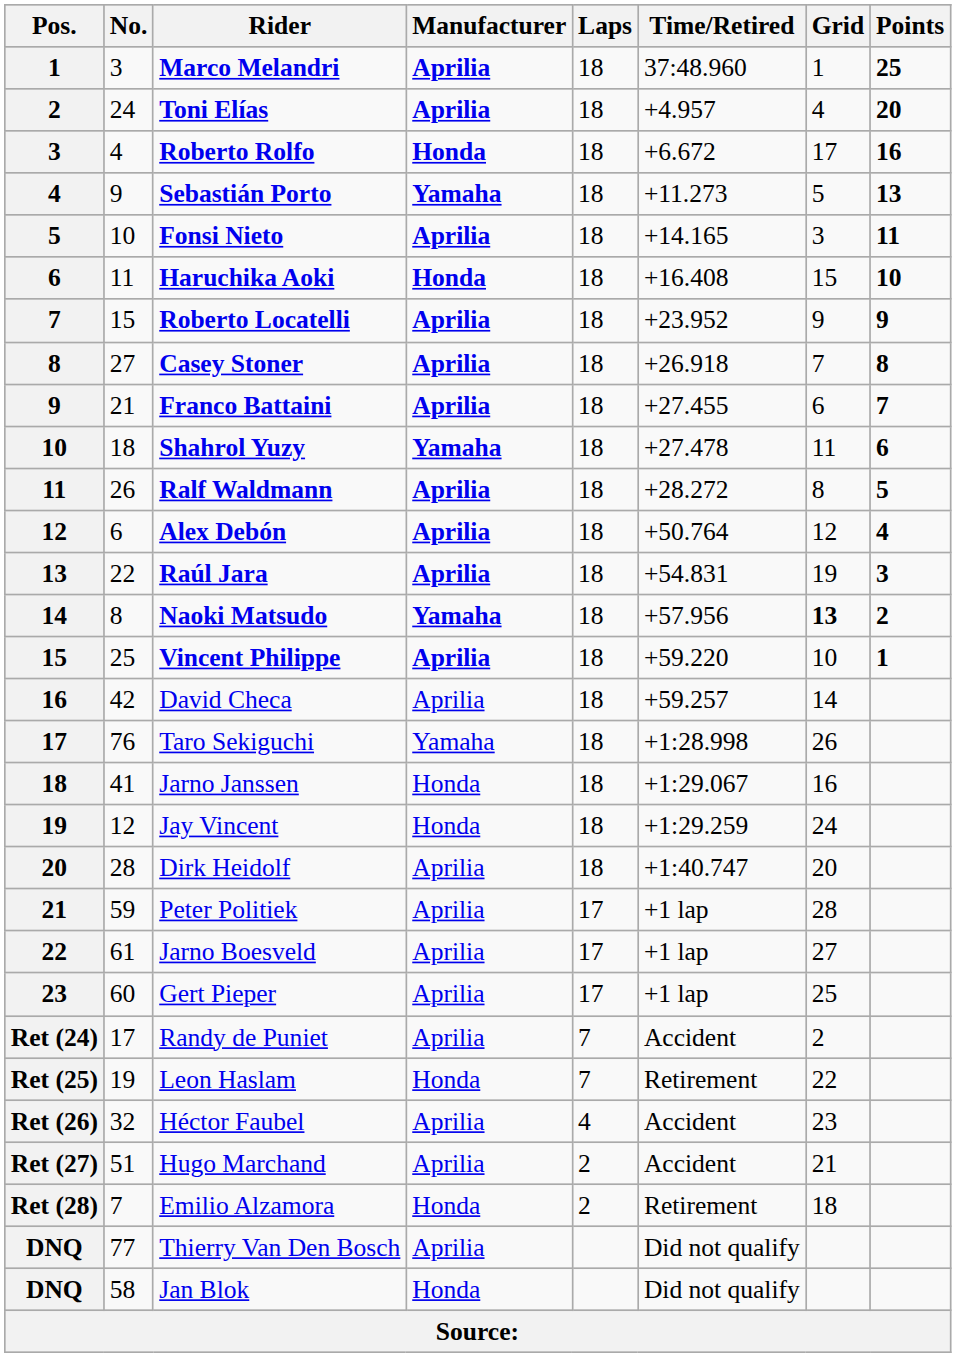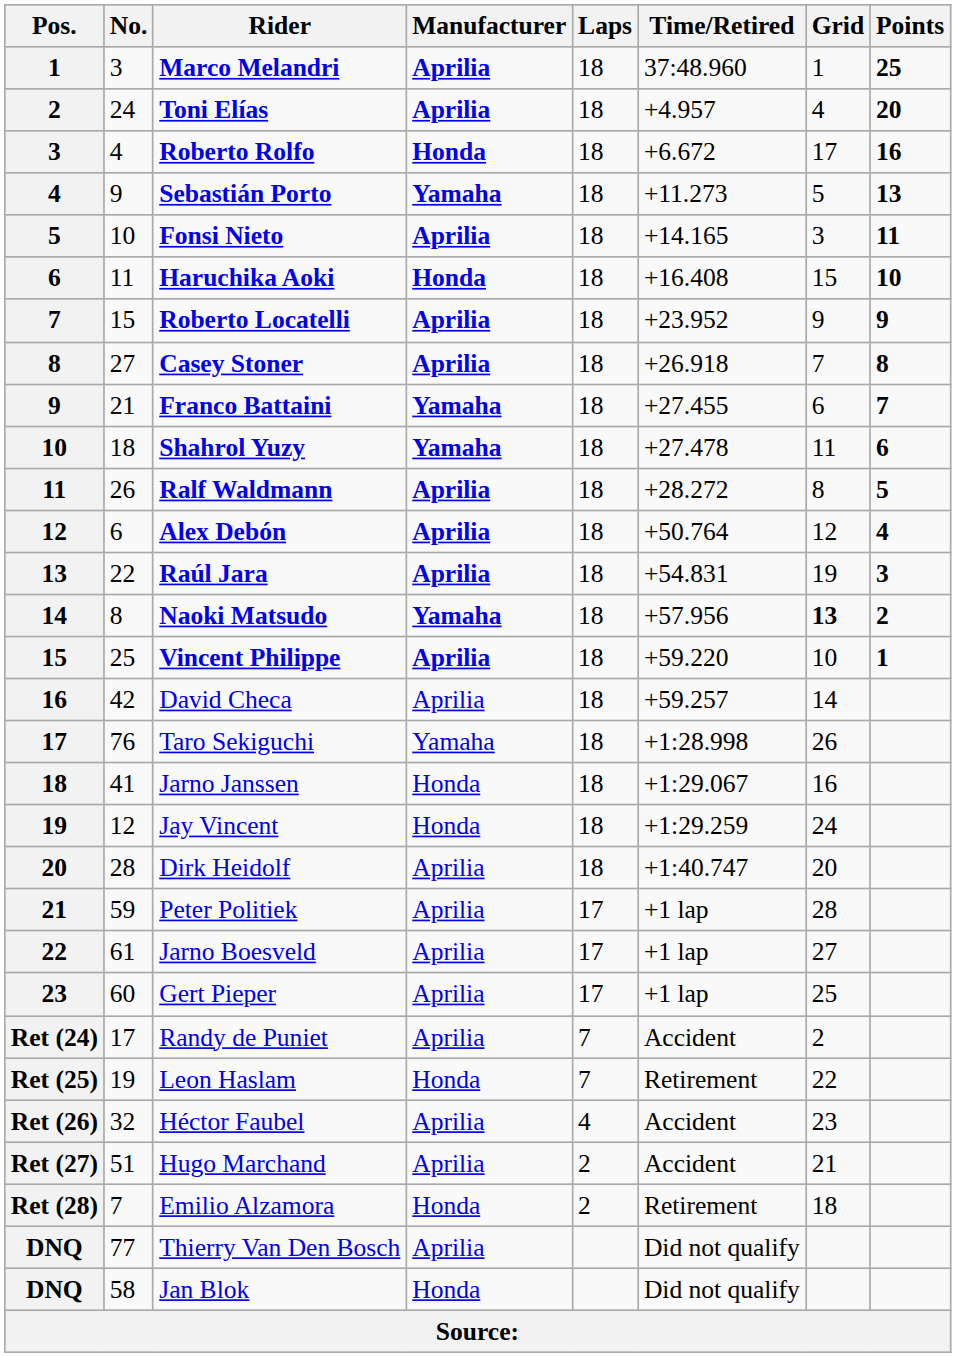 <table class="wikitable" style="font-size: 95%;">
 <tr>
 <th>Pos.</th>
 <th>No.</th>
 <th>Rider</th>
 <th>Manufacturer</th>
 <th>Laps</th>
 <th>Time/Retired</th>
 <th>Grid</th>
 <th>Points</th>
 </tr>
 <tr>
 <th>1</th>
 <td>3</td>
 <td> <strong><a href='#'>Marco Melandri</a></strong></td>
 <td><strong><a href='#'>Aprilia</a></strong></td>
 <td>18</td>
 <td>37:48.960</td>
 <td>1</td>
 <td><strong>25</strong></td>
 </tr>
 <tr>
 <th>2</th>
 <td>24</td>
 <td> <strong><a href='#'>Toni Elías</a></strong></td>
 <td><strong><a href='#'>Aprilia</a></strong></td>
 <td>18</td>
 <td>+4.957</td>
 <td>4</td>
 <td><strong>20</strong></td>
 </tr>
 <tr>
 <th>3</th>
 <td>4</td>
 <td> <strong><a href='#'>Roberto Rolfo</a></strong></td>
 <td><strong><a href='#'>Honda</a></strong></td>
 <td>18</td>
 <td>+6.672</td>
 <td>17</td>
 <td><strong>16</strong></td>
 </tr>
 <tr>
 <th>4</th>
 <td>9</td>
 <td> <strong><a href='#'>Sebastián Porto</a></strong></td>
 <td><strong><a href='#'>Yamaha</a></strong></td>
 <td>18</td>
 <td>+11.273</td>
 <td>5</td>
 <td><strong>13</strong></td>
 </tr>
 <tr>
 <th>5</th>
 <td>10</td>
 <td> <strong><a href='#'>Fonsi Nieto</a></strong></td>
 <td><strong><a href='#'>Aprilia</a></strong></td>
 <td>18</td>
 <td>+14.165</td>
 <td>3</td>
 <td><strong>11</strong></td>
 </tr>
 <tr>
 <th>6</th>
 <td>11</td>
 <td> <strong><a href='#'>Haruchika Aoki</a></strong></td>
 <td><strong><a href='#'>Honda</a></strong></td>
 <td>18</td>
 <td>+16.408</td>
 <td>15</td>
 <td><strong>10</strong></td>
 </tr>
 <tr>
 <th>7</th>
 <td>15</td>
 <td> <strong><a href='#'>Roberto Locatelli</a></strong></td>
 <td><strong><a href='#'>Aprilia</a></strong></td>
 <td>18</td>
 <td>+23.952</td>
 <td>9</td>
 <td><strong>9</strong></td>
 </tr>
 <tr>
 <th>8</th>
 <td>27</td>
 <td> <strong><a href='#'>Casey Stoner</a></strong></td>
 <td><strong><a href='#'>Aprilia</a></strong></td>
 <td>18</td>
 <td>+26.918</td>
 <td>7</td>
 <td><strong>8</strong></td>
 </tr>
 <tr>
 <th>9</th>
 <td>21</td>
 <td> <strong><a href='#'>Franco Battaini</a></strong></td>
-<td><strong><a href='#'>Aprilia</a></strong></td>
+<td><strong><a href='#'>Yamaha</a></strong></td>
 <td>18</td>
 <td>+27.455</td>
 <td>6</td>
 <td><strong>7</strong></td>
 </tr>
 <tr>
 <th>10</th>
 <td>18</td>
 <td> <strong><a href='#'>Shahrol Yuzy</a></strong></td>
 <td><strong><a href='#'>Yamaha</a></strong></td>
 <td>18</td>
 <td>+27.478</td>
 <td>11</td>
 <td><strong>6</strong></td>
 </tr>
 <tr>
 <th>11</th>
 <td>26</td>
 <td> <strong><a href='#'>Ralf Waldmann</a></strong></td>
 <td><strong><a href='#'>Aprilia</a></strong></td>
 <td>18</td>
 <td>+28.272</td>
 <td>8</td>
 <td><strong>5</strong></td>
 </tr>
 <tr>
 <th>12</th>
 <td>6</td>
 <td> <strong><a href='#'>Alex Debón</a></strong></td>
 <td><strong><a href='#'>Aprilia</a></strong></td>
 <td>18</td>
 <td>+50.764</td>
 <td>12</td>
 <td><strong>4</strong></td>
 </tr>
 <tr>
 <th>13</th>
 <td>22</td>
 <td> <strong><a href='#'>Raúl Jara</a></strong></td>
 <td><strong><a href='#'>Aprilia</a></strong></td>
 <td>18</td>
 <td>+54.831</td>
 <td>19</td>
 <td><strong>3</strong></td>
 </tr>
 <tr>
 <th>14</th>
 <td>8</td>
 <td> <strong><a href='#'>Naoki Matsudo</a></strong></td>
 <td><strong><a href='#'>Yamaha</a></strong></td>
 <td>18</td>
 <td>+57.956</td>
 <td><strong>13</strong></td>
 <td><strong>2</strong></td>
 </tr>
 <tr>
 <th>15</th>
 <td>25</td>
 <td> <strong><a href='#'>Vincent Philippe</a></strong></td>
 <td><strong><a href='#'>Aprilia</a></strong></td>
 <td>18</td>
 <td>+59.220</td>
 <td>10</td>
 <td><strong>1</strong></td>
 </tr>
 <tr>
 <th>16</th>
 <td>42</td>
 <td> <a href='#'>David Checa</a></td>
 <td><a href='#'>Aprilia</a></td>
 <td>18</td>
 <td>+59.257</td>
 <td>14</td>
 <td></td>
 </tr>
 <tr>
 <th>17</th>
 <td>76</td>
 <td> <a href='#'>Taro Sekiguchi</a></td>
 <td><a href='#'>Yamaha</a></td>
 <td>18</td>
 <td>+1:28.998</td>
 <td>26</td>
 <td></td>
 </tr>
 <tr>
 <th>18</th>
 <td>41</td>
 <td> <a href='#'>Jarno Janssen</a></td>
 <td><a href='#'>Honda</a></td>
 <td>18</td>
 <td>+1:29.067</td>
 <td>16</td>
 <td></td>
 </tr>
 <tr>
 <th>19</th>
 <td>12</td>
 <td> <a href='#'>Jay Vincent</a></td>
 <td><a href='#'>Honda</a></td>
 <td>18</td>
 <td>+1:29.259</td>
 <td>24</td>
 <td></td>
 </tr>
 <tr>
 <th>20</th>
 <td>28</td>
 <td> <a href='#'>Dirk Heidolf</a></td>
 <td><a href='#'>Aprilia</a></td>
 <td>18</td>
 <td>+1:40.747</td>
 <td>20</td>
 <td></td>
 </tr>
 <tr>
 <th>21</th>
 <td>59</td>
 <td> <a href='#'>Peter Politiek</a></td>
 <td><a href='#'>Aprilia</a></td>
 <td>17</td>
 <td>+1 lap</td>
 <td>28</td>
 <td></td>
 </tr>
 <tr>
 <th>22</th>
 <td>61</td>
 <td> <a href='#'>Jarno Boesveld</a></td>
 <td><a href='#'>Aprilia</a></td>
 <td>17</td>
 <td>+1 lap</td>
 <td>27</td>
 <td></td>
 </tr>
 <tr>
 <th>23</th>
 <td>60</td>
 <td> <a href='#'>Gert Pieper</a></td>
 <td><a href='#'>Aprilia</a></td>
 <td>17</td>
 <td>+1 lap</td>
 <td>25</td>
 <td></td>
 </tr>
 <tr>
 <th>Ret (24)</th>
 <td>17</td>
 <td> <a href='#'>Randy de Puniet</a></td>
 <td><a href='#'>Aprilia</a></td>
 <td>7</td>
 <td>Accident</td>
 <td>2</td>
 <td></td>
 </tr>
 <tr>
 <th>Ret (25)</th>
 <td>19</td>
 <td> <a href='#'>Leon Haslam</a></td>
 <td><a href='#'>Honda</a></td>
 <td>7</td>
 <td>Retirement</td>
 <td>22</td>
 <td></td>
 </tr>
 <tr>
 <th>Ret (26)</th>
 <td>32</td>
 <td> <a href='#'>Héctor Faubel</a></td>
 <td><a href='#'>Aprilia</a></td>
 <td>4</td>
 <td>Accident</td>
 <td>23</td>
 <td></td>
 </tr>
 <tr>
 <th>Ret (27)</th>
 <td>51</td>
 <td> <a href='#'>Hugo Marchand</a></td>
 <td><a href='#'>Aprilia</a></td>
 <td>2</td>
 <td>Accident</td>
 <td>21</td>
 <td></td>
 </tr>
 <tr>
 <th>Ret (28)</th>
 <td>7</td>
 <td> <a href='#'>Emilio Alzamora</a></td>
 <td><a href='#'>Honda</a></td>
 <td>2</td>
 <td>Retirement</td>
 <td>18</td>
 <td></td>
 </tr>
 <tr>
 <th>DNQ</th>
 <td>77</td>
 <td> <a href='#'>Thierry Van Den Bosch</a></td>
 <td><a href='#'>Aprilia</a></td>
 <td></td>
 <td>Did not qualify</td>
 <td></td>
 <td></td>
 </tr>
 <tr>
 <th>DNQ</th>
 <td>58</td>
 <td> <a href='#'>Jan Blok</a></td>
 <td><a href='#'>Honda</a></td>
 <td></td>
 <td>Did not qualify</td>
 <td></td>
 <td></td>
 </tr>
 <tr>
 <th colspan=8>Source: </th>
 </tr>
 </table>
